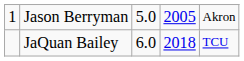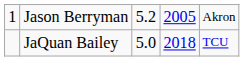 <table class="wikitable">
 <tr>
 </tr>
 <tr>
 <td>1</td>
 <td>Jason Berryman</td>
-<td>5.0</td>
+<td>5.2</td>
 <td><a href='#'>2005</a></td>
 <td style="font-size:80%;">Akron</td>
 </tr>
 <tr>
 <td></td>
 <td>JaQuan Bailey</td>
-<td>6.0</td>
+<td>5.0</td>
 <td><a href='#'>2018</a></td>
 <td style="font-size:80%;"><a href='#'>TCU</a></td>
 </tr>
 </table>
